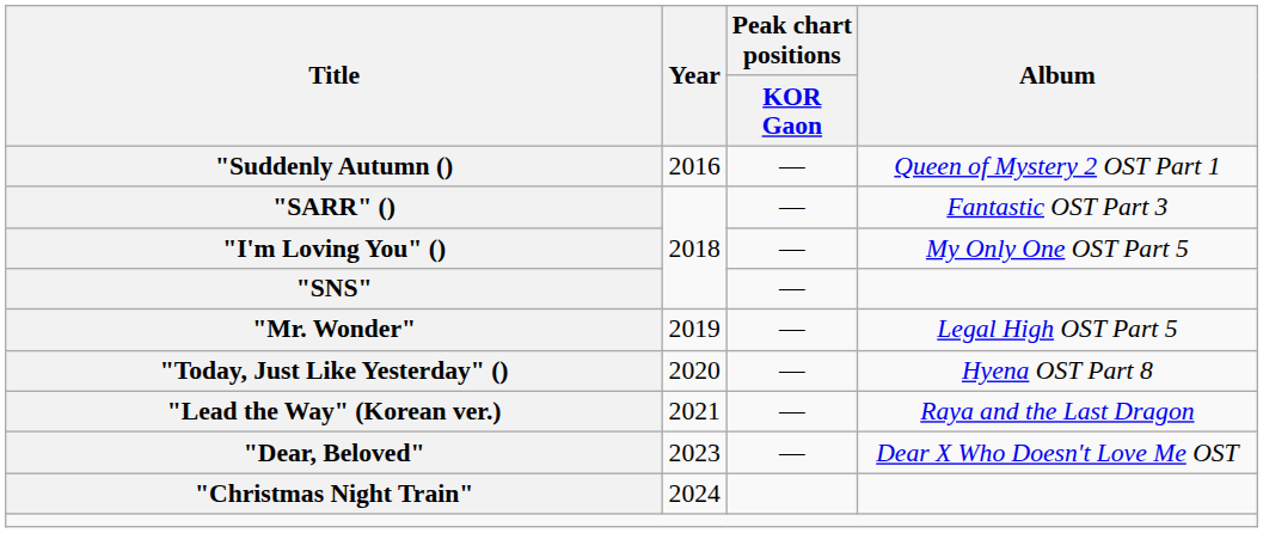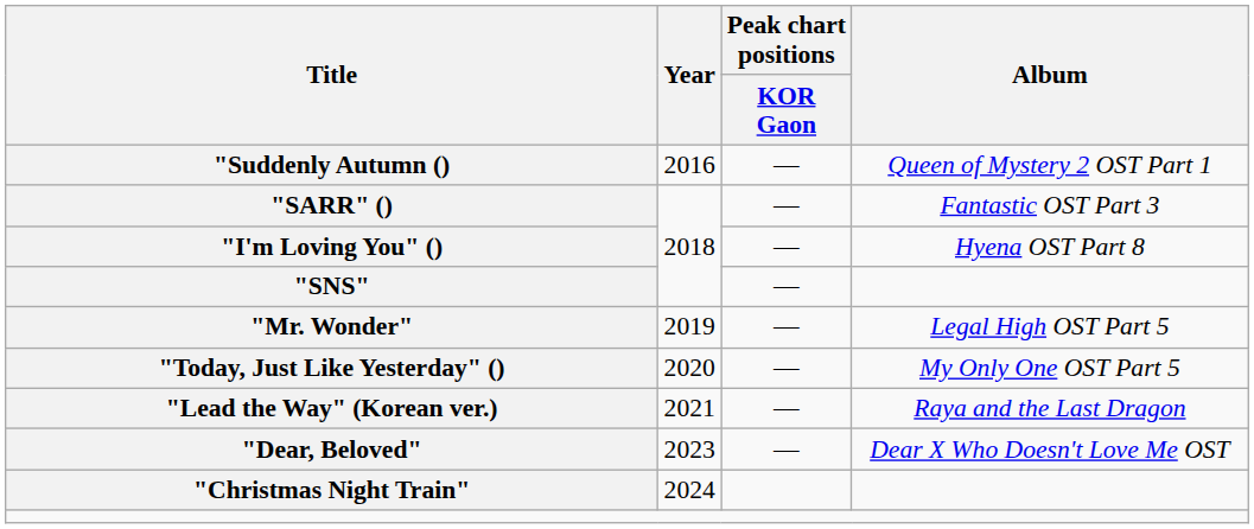 <table class="wikitable plainrowheaders" style="text-align:center">
 <tr>
 <th rowspan="2" style="width:25em">Title</th>
 <th rowspan="2" style="width:1em">Year</th>
 <th>Peak chart<br>positions</th>
 <th rowspan="2" style="width:15em">Album</th>
 </tr>
 <tr>
 <th><a href='#'>KOR<br>Gaon</a></th>
 </tr>
 <tr>
 <th scope="row">"Suddenly Autumn ()<br></th>
 <td>2016</td>
 <td>—</td>
 <td><em><a href='#'>Queen of Mystery 2</a> OST Part 1</em></td>
 </tr>
 <tr>
 <th scope="row">"SARR" ()</th>
 <td rowspan="3">2018</td>
 <td>—</td>
 <td><em><a href='#'>Fantastic</a> OST Part 3</em></td>
 </tr>
 <tr>
 <th scope="row">"I'm Loving You" ()</th>
 <td>—</td>
-<td><em><a href='#'>My Only One</a> OST Part 5</em></td>
+<td><em><a href='#'>Hyena</a> OST Part 8</em></td>
 </tr>
 <tr>
 <th scope="row">"SNS"<br></th>
 <td>—</td>
 <td></td>
 </tr>
 <tr>
 <th scope="row">"Mr. Wonder"<br></th>
 <td>2019</td>
 <td>—</td>
 <td><em><a href='#'>Legal High</a></em> <em>OST Part 5</em></td>
 </tr>
 <tr>
 <th scope="row">"Today, Just Like Yesterday" ()</th>
 <td>2020</td>
 <td>—</td>
-<td><em><a href='#'>Hyena</a> OST Part 8</em></td>
+<td><em><a href='#'>My Only One</a> OST Part 5</em></td>
 </tr>
 <tr>
 <th scope="row">"Lead the Way" (Korean ver.)</th>
 <td>2021</td>
 <td>—</td>
 <td><em><a href='#'>Raya and the Last Dragon</a></em></td>
 </tr>
 <tr>
 <th scope="row">"Dear, Beloved"</th>
 <td>2023</td>
 <td>—</td>
 <td><em><a href='#'>Dear X Who Doesn't Love Me</a> OST</em></td>
 </tr>
 <tr>
 <th scope="row">"Christmas Night Train"</th>
 <td>2024</td>
 <td></td>
 <td></td>
 </tr>
 <tr>
 <td colspan="5"></td>
 </tr>
 </table>
